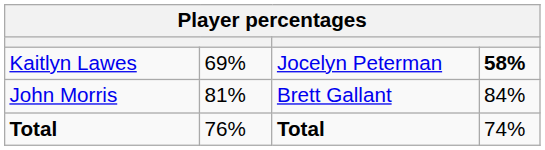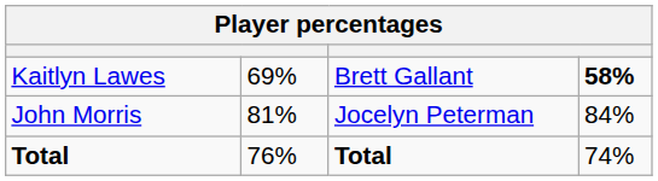 <table class="wikitable">
 <tr>
 <th colspan=4 width=400>Player percentages</th>
 </tr>
 <tr>
 <th colspan=2 width=200 style="white-space:nowrap;"> </th>
 <th colspan=2 width=200 style="white-space:nowrap;"> </th>
 </tr>
 <tr>
 <td><a href='#'>Kaitlyn Lawes</a></td>
 <td>69%</td>
-<td><a href='#'>Jocelyn Peterman</a></td>
+<td><a href='#'>Brett Gallant</a></td>
 <td><strong>58%</strong></td>
 </tr>
 <tr>
 <td><a href='#'>John Morris</a></td>
 <td>81%</td>
-<td><a href='#'>Brett Gallant</a></td>
+<td><a href='#'>Jocelyn Peterman</a></td>
 <td>84%</td>
 </tr>
 <tr>
 <td><strong>Total</strong></td>
 <td>76%</td>
 <td><strong>Total</strong></td>
 <td>74%</td>
 </tr>
 </table>
